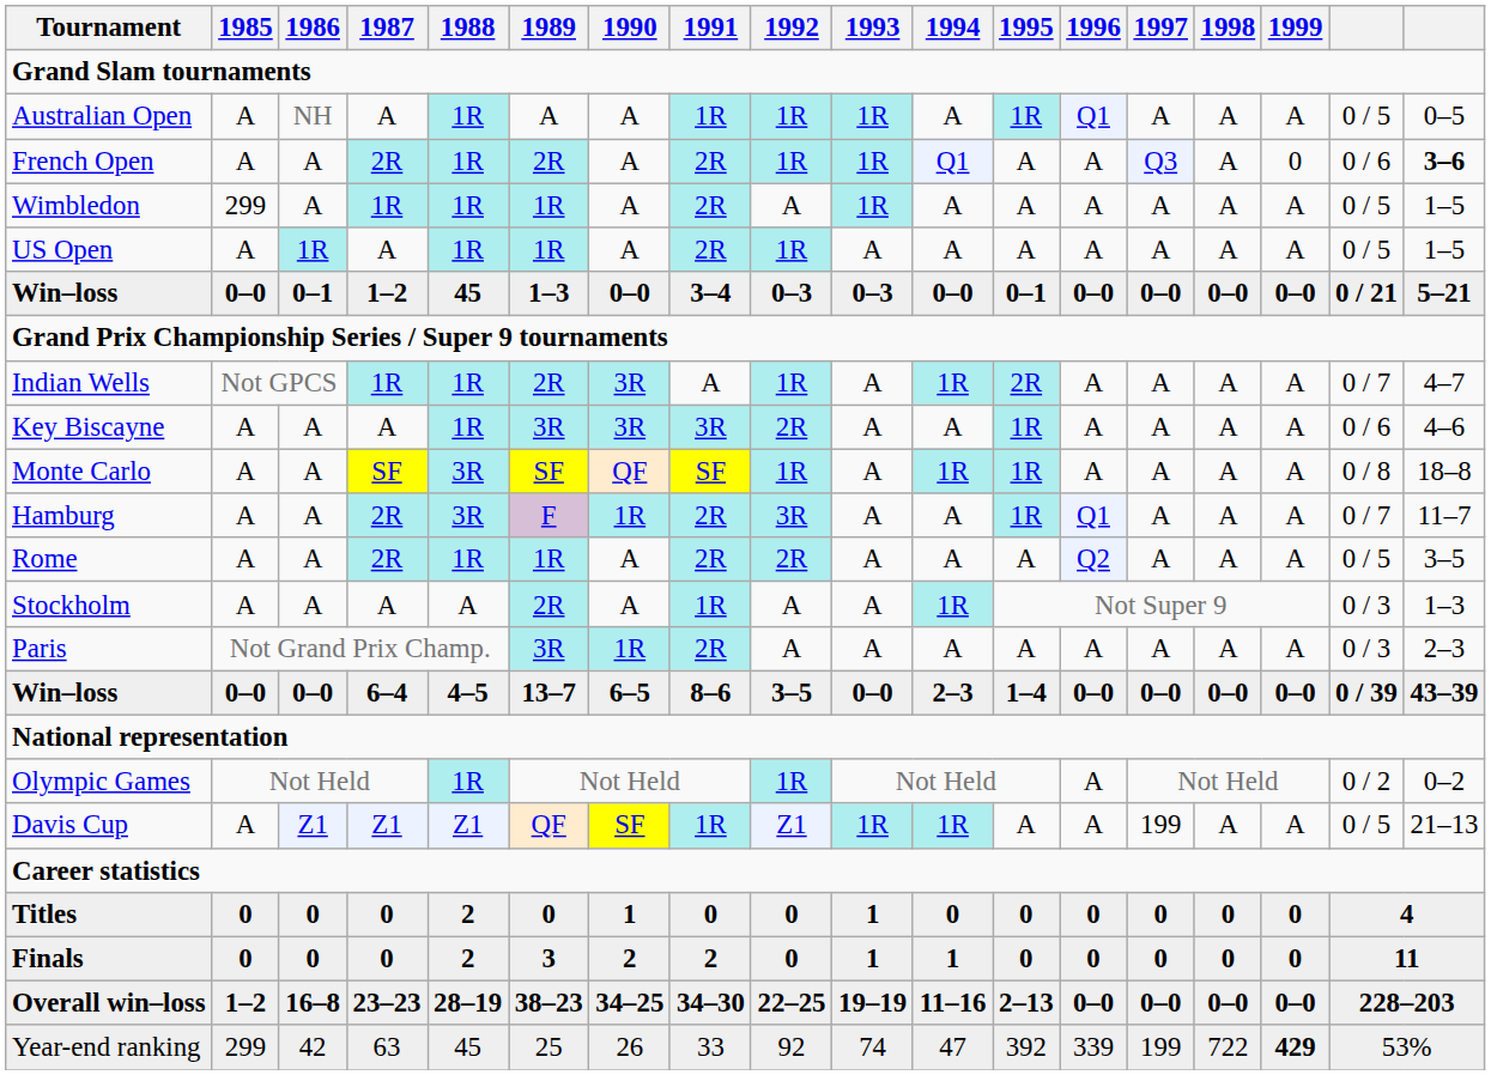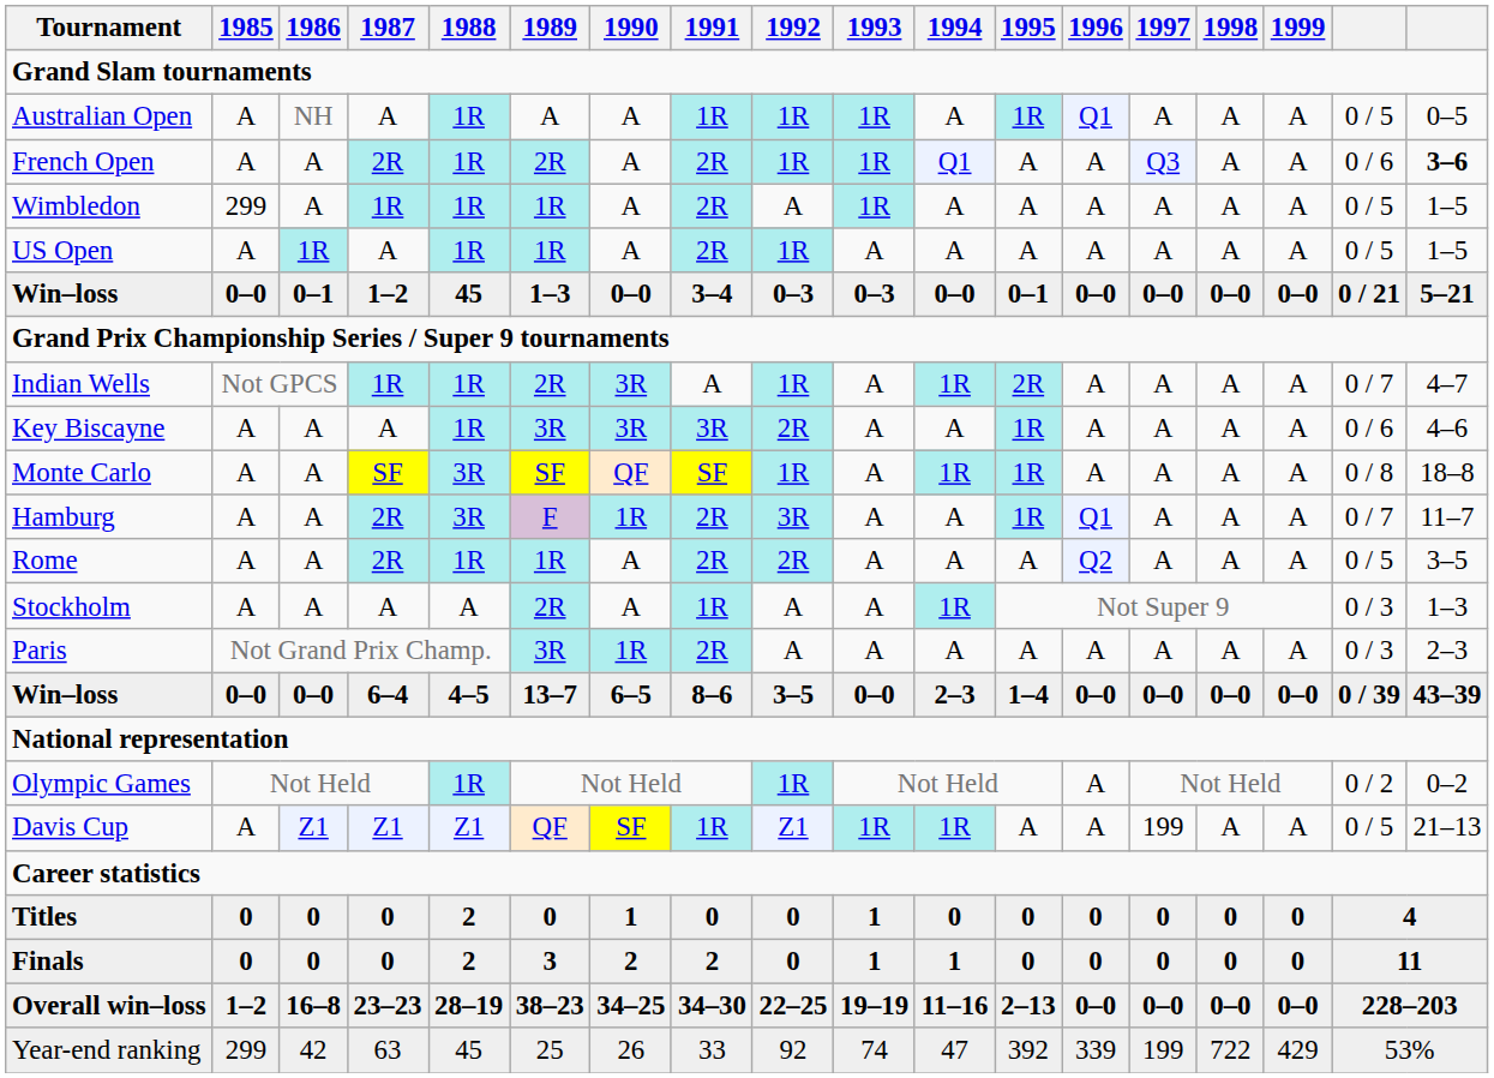 <table class=wikitable style=text-align:center;font-size:97%>
 <tr>
 <th>Tournament</th>
 <th><a href='#'>1985</a></th>
 <th><a href='#'>1986</a></th>
 <th><a href='#'>1987</a></th>
 <th><a href='#'>1988</a></th>
 <th><a href='#'>1989</a></th>
 <th><a href='#'>1990</a></th>
 <th><a href='#'>1991</a></th>
 <th><a href='#'>1992</a></th>
 <th><a href='#'>1993</a></th>
 <th><a href='#'>1994</a></th>
 <th><a href='#'>1995</a></th>
 <th><a href='#'>1996</a></th>
 <th><a href='#'>1997</a></th>
 <th><a href='#'>1998</a></th>
 <th><a href='#'>1999</a></th>
 <th></th>
 <th></th>
 </tr>
 <tr>
 <td colspan="18" align="left"><strong>Grand Slam tournaments</strong></td>
 </tr>
 <tr>
 <td align=left><a href='#'>Australian Open</a></td>
 <td>A</td>
 <td style=color:#767676>NH</td>
 <td>A</td>
 <td bgcolor=afeeee><a href='#'>1R</a></td>
 <td>A</td>
 <td>A</td>
 <td bgcolor=afeeee><a href='#'>1R</a></td>
 <td bgcolor=afeeee><a href='#'>1R</a></td>
 <td bgcolor=afeeee><a href='#'>1R</a></td>
 <td>A</td>
 <td bgcolor=afeeee><a href='#'>1R</a></td>
 <td bgcolor=ecf2ff><a href='#'>Q1</a></td>
 <td>A</td>
 <td>A</td>
 <td>A</td>
 <td>0 / 5</td>
 <td>0–5</td>
 </tr>
 <tr>
 <td align=left><a href='#'>French Open</a></td>
 <td>A</td>
 <td>A</td>
 <td bgcolor=afeeee><a href='#'>2R</a></td>
 <td bgcolor=afeeee><a href='#'>1R</a></td>
 <td bgcolor=afeeee><a href='#'>2R</a></td>
 <td>A</td>
 <td bgcolor=afeeee><a href='#'>2R</a></td>
 <td bgcolor=afeeee><a href='#'>1R</a></td>
 <td bgcolor=afeeee><a href='#'>1R</a></td>
 <td bgcolor=ecf2ff><a href='#'>Q1</a></td>
 <td>A</td>
 <td>A</td>
 <td bgcolor=ecf2ff><a href='#'>Q3</a></td>
 <td>A</td>
-<td>0</td>
+<td>A</td>
 <td>0 / 6</td>
 <td><strong>3–6</strong></td>
 </tr>
 <tr>
 <td align=left><a href='#'>Wimbledon</a></td>
 <td>299</td>
 <td>A</td>
 <td bgcolor=afeeee><a href='#'>1R</a></td>
 <td bgcolor=afeeee><a href='#'>1R</a></td>
 <td bgcolor=afeeee><a href='#'>1R</a></td>
 <td>A</td>
 <td bgcolor=afeeee><a href='#'>2R</a></td>
 <td>A</td>
 <td bgcolor=afeeee><a href='#'>1R</a></td>
 <td>A</td>
 <td>A</td>
 <td>A</td>
 <td>A</td>
 <td>A</td>
 <td>A</td>
 <td>0 / 5</td>
 <td>1–5</td>
 </tr>
 <tr>
 <td align=left><a href='#'>US Open</a></td>
 <td>A</td>
 <td bgcolor=afeeee><a href='#'>1R</a></td>
 <td>A</td>
 <td bgcolor=afeeee><a href='#'>1R</a></td>
 <td bgcolor=afeeee><a href='#'>1R</a></td>
 <td>A</td>
 <td bgcolor=afeeee><a href='#'>2R</a></td>
 <td bgcolor=afeeee><a href='#'>1R</a></td>
 <td>A</td>
 <td>A</td>
 <td>A</td>
 <td>A</td>
 <td>A</td>
 <td>A</td>
 <td>A</td>
 <td>0 / 5</td>
 <td>1–5</td>
 </tr>
 <tr style="font-weight:bold; background:#efefef;">
 <td style=text-align:left>Win–loss</td>
 <td>0–0</td>
 <td>0–1</td>
 <td>1–2</td>
 <td>45</td>
 <td>1–3</td>
 <td>0–0</td>
 <td>3–4</td>
 <td>0–3</td>
 <td>0–3</td>
 <td>0–0</td>
 <td>0–1</td>
 <td>0–0</td>
 <td>0–0</td>
 <td>0–0</td>
 <td>0–0</td>
 <td>0 / 21</td>
 <td>5–21</td>
 </tr>
 <tr>
 <td colspan=18 align=left><strong>Grand Prix Championship Series / Super 9 tournaments</strong></td>
 </tr>
 <tr>
 <td align=left><a href='#'>Indian Wells</a></td>
 <td colspan=2 style=color:#767676>Not GPCS</td>
 <td bgcolor=afeeee><a href='#'>1R</a></td>
 <td bgcolor=afeeee><a href='#'>1R</a></td>
 <td bgcolor=afeeee><a href='#'>2R</a></td>
 <td bgcolor=afeeee><a href='#'>3R</a></td>
 <td>A</td>
 <td bgcolor=afeeee><a href='#'>1R</a></td>
 <td>A</td>
 <td bgcolor=afeeee><a href='#'>1R</a></td>
 <td bgcolor=afeeee><a href='#'>2R</a></td>
 <td>A</td>
 <td>A</td>
 <td>A</td>
 <td>A</td>
 <td>0 / 7</td>
 <td>4–7</td>
 </tr>
 <tr>
 <td align=left><a href='#'>Key Biscayne</a></td>
 <td>A</td>
 <td>A</td>
 <td>A</td>
 <td bgcolor=afeeee><a href='#'>1R</a></td>
 <td bgcolor=afeeee><a href='#'>3R</a></td>
 <td bgcolor=afeeee><a href='#'>3R</a></td>
 <td bgcolor=afeeee><a href='#'>3R</a></td>
 <td bgcolor=afeeee><a href='#'>2R</a></td>
 <td>A</td>
 <td>A</td>
 <td bgcolor=afeeee><a href='#'>1R</a></td>
 <td>A</td>
 <td>A</td>
 <td>A</td>
 <td>A</td>
 <td>0 / 6</td>
 <td>4–6</td>
 </tr>
 <tr>
 <td align=left><a href='#'>Monte Carlo</a></td>
 <td>A</td>
 <td>A</td>
 <td bgcolor=yellow><a href='#'>SF</a></td>
 <td bgcolor=afeeee><a href='#'>3R</a></td>
 <td bgcolor=yellow><a href='#'>SF</a></td>
 <td bgcolor=ffebcd><a href='#'>QF</a></td>
 <td bgcolor=yellow><a href='#'>SF</a></td>
 <td bgcolor=afeeee><a href='#'>1R</a></td>
 <td>A</td>
 <td bgcolor=afeeee><a href='#'>1R</a></td>
 <td bgcolor=afeeee><a href='#'>1R</a></td>
 <td>A</td>
 <td>A</td>
 <td>A</td>
 <td>A</td>
 <td>0 / 8</td>
 <td>18–8</td>
 </tr>
 <tr>
 <td align=left><a href='#'>Hamburg</a></td>
 <td>A</td>
 <td>A</td>
 <td bgcolor=afeeee><a href='#'>2R</a></td>
 <td bgcolor=afeeee><a href='#'>3R</a></td>
 <td bgcolor=thistle><a href='#'>F</a></td>
 <td bgcolor=afeeee><a href='#'>1R</a></td>
 <td bgcolor=afeeee><a href='#'>2R</a></td>
 <td bgcolor=afeeee><a href='#'>3R</a></td>
 <td>A</td>
 <td>A</td>
 <td bgcolor=afeeee><a href='#'>1R</a></td>
 <td bgcolor=ecf2ff><a href='#'>Q1</a></td>
 <td>A</td>
 <td>A</td>
 <td>A</td>
 <td>0 / 7</td>
 <td>11–7</td>
 </tr>
 <tr>
 <td align=left><a href='#'>Rome</a></td>
 <td>A</td>
 <td>A</td>
 <td bgcolor=afeeee><a href='#'>2R</a></td>
 <td bgcolor=afeeee><a href='#'>1R</a></td>
 <td bgcolor=afeeee><a href='#'>1R</a></td>
 <td>A</td>
 <td bgcolor=afeeee><a href='#'>2R</a></td>
 <td bgcolor=afeeee><a href='#'>2R</a></td>
 <td>A</td>
 <td>A</td>
 <td>A</td>
 <td bgcolor=ecf2ff><a href='#'>Q2</a></td>
 <td>A</td>
 <td>A</td>
 <td>A</td>
 <td>0 / 5</td>
 <td>3–5</td>
 </tr>
 <tr>
 <td align=left><a href='#'>Stockholm</a></td>
 <td>A</td>
 <td>A</td>
 <td>A</td>
 <td>A</td>
 <td bgcolor=afeeee><a href='#'>2R</a></td>
 <td>A</td>
 <td bgcolor=afeeee><a href='#'>1R</a></td>
 <td>A</td>
 <td>A</td>
 <td bgcolor=afeeee><a href='#'>1R</a></td>
 <td colspan=5 style=color:#767676>Not Super 9</td>
 <td>0 / 3</td>
 <td>1–3</td>
 </tr>
 <tr>
 <td align=left><a href='#'>Paris</a></td>
 <td colspan=4 style=color:#767676>Not Grand Prix Champ.</td>
 <td bgcolor=afeeee><a href='#'>3R</a></td>
 <td bgcolor=afeeee><a href='#'>1R</a></td>
 <td bgcolor=afeeee><a href='#'>2R</a></td>
 <td>A</td>
 <td>A</td>
 <td>A</td>
 <td>A</td>
 <td>A</td>
 <td>A</td>
 <td>A</td>
 <td>A</td>
 <td>0 / 3</td>
 <td>2–3</td>
 </tr>
 <tr style="font-weight:bold; background:#efefef;">
 <td style=text-align:left>Win–loss</td>
 <td>0–0</td>
 <td>0–0</td>
 <td>6–4</td>
 <td>4–5</td>
 <td>13–7</td>
 <td>6–5</td>
 <td>8–6</td>
 <td>3–5</td>
 <td>0–0</td>
 <td>2–3</td>
 <td>1–4</td>
 <td>0–0</td>
 <td>0–0</td>
 <td>0–0</td>
 <td>0–0</td>
 <td>0 / 39</td>
 <td>43–39</td>
 </tr>
 <tr>
 <td colspan=18 align=left><strong>National representation</strong></td>
 </tr>
 <tr>
 <td align=left><a href='#'>Olympic Games</a></td>
 <td colspan="3" style=color:#767676>Not Held</td>
 <td bgcolor=afeeee><a href='#'>1R</a></td>
 <td colspan="3" style=color:#767676>Not Held</td>
 <td bgcolor=afeeee><a href='#'>1R</a></td>
 <td colspan="3" style=color:#767676>Not Held</td>
 <td>A</td>
 <td colspan="3" style=color:#767676>Not Held</td>
 <td>0 / 2</td>
 <td>0–2</td>
 </tr>
 <tr>
 <td align="left"><a href='#'>Davis Cup</a></td>
 <td>A</td>
 <td bgcolor=ecf2ff><a href='#'>Z1</a></td>
 <td bgcolor=ecf2ff><a href='#'>Z1</a></td>
 <td bgcolor=ecf2ff><a href='#'>Z1</a></td>
 <td bgcolor=ffebcd><a href='#'>QF</a></td>
 <td bgcolor=yellow><a href='#'>SF</a></td>
 <td bgcolor=afeeee><a href='#'>1R</a></td>
 <td bgcolor=ecf2ff><a href='#'>Z1</a></td>
 <td bgcolor=afeeee><a href='#'>1R</a></td>
 <td bgcolor=afeeee><a href='#'>1R</a></td>
 <td>A</td>
 <td>A</td>
 <td>199</td>
 <td>A</td>
 <td>A</td>
 <td>0 / 5</td>
 <td>21–13</td>
 </tr>
 <tr>
 <td colspan=18 align="left"><strong>Career statistics</strong></td>
 </tr>
 <tr style="font-weight:bold; background:#efefef;">
 <td style=text-align:left>Titles</td>
 <td>0</td>
 <td>0</td>
 <td>0</td>
 <td>2</td>
 <td>0</td>
 <td>1</td>
 <td>0</td>
 <td>0</td>
 <td>1</td>
 <td>0</td>
 <td>0</td>
 <td>0</td>
 <td>0</td>
 <td>0</td>
 <td>0</td>
 <td colspan=2>4</td>
 </tr>
 <tr style="font-weight:bold; background:#efefef;">
 <td style=text-align:left>Finals</td>
 <td>0</td>
 <td>0</td>
 <td>0</td>
 <td>2</td>
 <td>3</td>
 <td>2</td>
 <td>2</td>
 <td>0</td>
 <td>1</td>
 <td>1</td>
 <td>0</td>
 <td>0</td>
 <td>0</td>
 <td>0</td>
 <td>0</td>
 <td colspan=2>11</td>
 </tr>
 <tr style="font-weight:bold; background:#efefef;">
 <td style=text-align:left>Overall win–loss</td>
 <td>1–2</td>
 <td>16–8</td>
 <td>23–23</td>
 <td>28–19</td>
 <td>38–23</td>
 <td>34–25</td>
 <td>34–30</td>
 <td>22–25</td>
 <td>19–19</td>
 <td>11–16</td>
 <td>2–13</td>
 <td>0–0</td>
 <td>0–0</td>
 <td>0–0</td>
 <td>0–0</td>
 <td colspan=3>228–203</td>
 </tr>
 <tr bgcolor=efefef>
 <td align=left>Year-end ranking</td>
 <td>299</td>
 <td>42</td>
 <td>63</td>
 <td>45</td>
 <td>25</td>
 <td>26</td>
 <td>33</td>
 <td>92</td>
 <td>74</td>
 <td>47</td>
 <td>392</td>
 <td>339</td>
 <td>199</td>
 <td>722</td>
-<td><strong>429</strong></td>
+<td>429</td>
 <td colspan=2>53%</td>
 </tr>
 </table>
